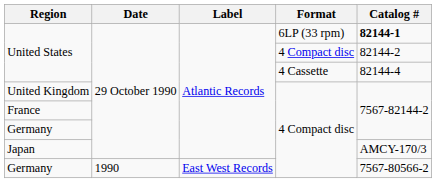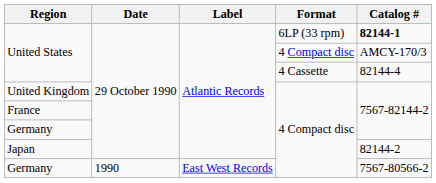 <table class="wikitable">
 <tr>
 <th>Region</th>
 <th>Date</th>
 <th>Label</th>
 <th>Format</th>
 <th>Catalog #</th>
 </tr>
 <tr>
 <td rowspan="3">United States</td>
 <td rowspan="7">29 October 1990</td>
 <td rowspan="7"><a href='#'>Atlantic Records</a></td>
 <td>6LP (33 rpm)</td>
 <td><strong>82144-1</strong></td>
 </tr>
 <tr>
 <td>4 <a href='#'>Compact disc</a></td>
-<td>82144-2</td>
+<td>AMCY-170/3</td>
 </tr>
 <tr>
 <td>4 Cassette</td>
 <td>82144-4</td>
 </tr>
 <tr>
 <td>United Kingdom</td>
 <td rowspan="5">4 Compact disc</td>
 <td rowspan="3">7567-82144-2</td>
 </tr>
 <tr>
 <td>France</td>
 </tr>
 <tr>
 <td>Germany</td>
 </tr>
 <tr>
 <td>Japan</td>
-<td>AMCY-170/3</td>
+<td>82144-2</td>
 </tr>
 <tr>
 <td>Germany</td>
 <td>1990</td>
 <td><a href='#'>East West Records</a></td>
 <td>7567-80566-2</td>
 </tr>
 </table>
